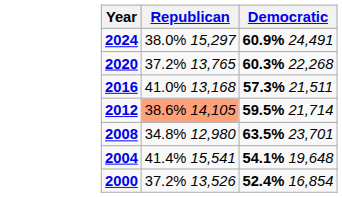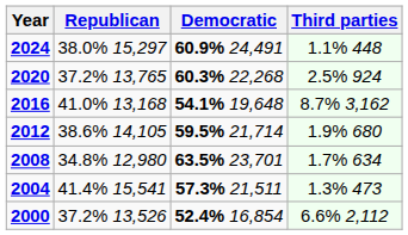 <table class="wikitable" style="float:right; font-size:95%;">
 <tr bgcolor=lightgrey>
 <th>Year</th>
 <th><a href='#'>Republican</a></th>
 <th><a href='#'>Democratic</a></th>
+<th><a href='#'>Third parties</a></th>
 </tr>
 <tr>
 <td style="text-align:center;" ><strong><a href='#'>2024</a></strong></td>
 <td style="text-align:center;" >38.0% <em>15,297</em></td>
 <td style="text-align:center;" ><strong>60.9%</strong> <em>24,491</em></td>
+<td style="text-align:center; background:honeyDew;">1.1% <em>448</em></td>
 </tr>
 <tr>
 <td style="text-align:center;" ><strong><a href='#'>2020</a></strong></td>
 <td style="text-align:center;" >37.2% <em>13,765</em></td>
 <td style="text-align:center;" ><strong>60.3%</strong> <em>22,268</em></td>
+<td style="text-align:center; background:honeyDew;">2.5% <em>924</em></td>
 </tr>
 <tr>
 <td style="text-align:center;" ><strong><a href='#'>2016</a></strong></td>
 <td style="text-align:center;" >41.0% <em>13,168</em></td>
-<td style="text-align:center;" ><strong>57.3%</strong> <em>21,511</em></td>
+<td style="text-align:center;" ><strong>54.1%</strong> <em>19,648</em></td>
+<td style="text-align:center; background:honeyDew;">8.7% <em>3,162</em></td>
 </tr>
 <tr>
 <td style="text-align:center;" ><strong><a href='#'>2012</a></strong></td>
-<td style="background: lightsalmon; text-align:center;" >38.6% <em>14,105</em></td>
+<td style="text-align:center;" >38.6% <em>14,105</em></td>
 <td style="text-align:center;" ><strong>59.5%</strong> <em>21,714</em></td>
+<td style="text-align:center; background:honeyDew;">1.9% <em>680</em></td>
 </tr>
 <tr>
 <td style="text-align:center;" ><strong><a href='#'>2008</a></strong></td>
 <td style="text-align:center;" >34.8% <em>12,980</em></td>
 <td style="text-align:center;" ><strong>63.5%</strong> <em>23,701</em></td>
+<td style="text-align:center; background:honeyDew;">1.7% <em>634</em></td>
 </tr>
 <tr>
 <td style="text-align:center;" ><strong><a href='#'>2004</a></strong></td>
 <td style="text-align:center;" >41.4% <em>15,541</em></td>
-<td style="text-align:center;" ><strong>54.1%</strong> <em>19,648</em></td>
+<td style="text-align:center;" ><strong>57.3%</strong> <em>21,511</em></td>
+<td style="text-align:center; background:honeyDew;">1.3% <em>473</em></td>
 </tr>
 <tr>
 <td style="text-align:center;" ><strong><a href='#'>2000</a></strong></td>
 <td style="text-align:center;" >37.2% <em>13,526</em></td>
 <td style="text-align:center;" ><strong>52.4%</strong> <em>16,854</em></td>
+<td style="text-align:center; background:honeyDew;">6.6% <em>2,112</em></td>
 </tr>
 </table>
